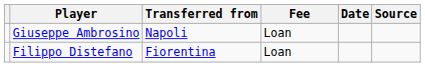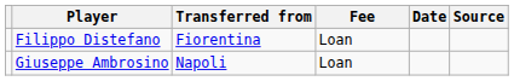 <table class="wikitable plainrowheaders sortable">
 <tr>
 <th></th>
 <th scope="col">Player</th>
 <th>Transferred from</th>
 <th style="width: 80px;">Fee</th>
 <th scope="col">Date</th>
 <th scope="col">Source</th>
 </tr>
 <tr>
 <td align="center"></td>
+<td> <a href='#'>Filippo Distefano</a></td>
+<td> <a href='#'>Fiorentina</a></td>
+<td>Loan</td>
+<td></td>
+<td></td>
+</tr>
+<tr>
+<td align="center"></td>
 <td> <a href='#'>Giuseppe Ambrosino</a></td>
 <td> <a href='#'>Napoli</a></td>
 <td>Loan</td>
 <td></td>
 <td></td>
 </tr>
-<tr>
-<td align="center"></td>
-<td> <a href='#'>Filippo Distefano</a></td>
-<td> <a href='#'>Fiorentina</a></td>
-<td>Loan</td>
-<td></td>
-<td></td>
-</tr>
 </table>
